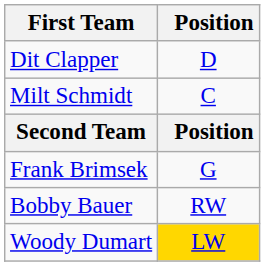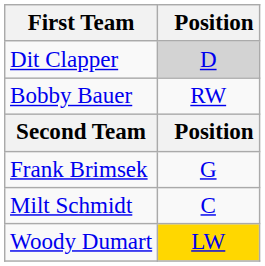 <table class="wikitable">
 <tr>
 <th>First Team</th>
 <th>  Position</th>
 </tr>
 <tr>
 <td><a href='#'>Dit Clapper</a></td>
-<td align=center><a href='#'>D</a></td>
+<td align=center style="background: lightgrey;"><a href='#'>D</a></td>
 </tr>
 <tr>
-<td><a href='#'>Milt Schmidt</a></td>
-<td align=center><a href='#'>C</a></td>
+<td><a href='#'>Bobby Bauer</a></td>
+<td align=center><a href='#'>RW</a></td>
 </tr>
 <tr>
 <th>Second Team</th>
 <th>  Position</th>
 </tr>
 <tr>
 <td><a href='#'>Frank Brimsek</a></td>
 <td align=center><a href='#'>G</a></td>
 </tr>
 <tr>
-<td><a href='#'>Bobby Bauer</a></td>
-<td align=center><a href='#'>RW</a></td>
+<td><a href='#'>Milt Schmidt</a></td>
+<td align=center><a href='#'>C</a></td>
 </tr>
 <tr>
 <td><a href='#'>Woody Dumart</a></td>
 <td align=center style="background: gold;"><a href='#'>LW</a></td>
 </tr>
 </table>
